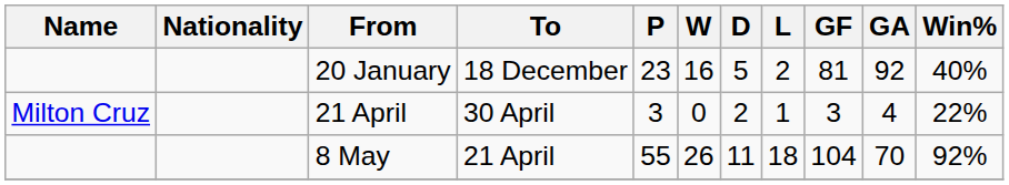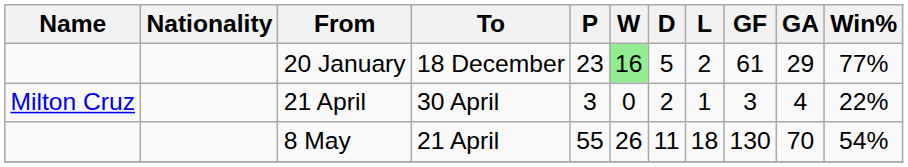 <table class="wikitable sortable">
 <tr>
 <th>Name</th>
 <th>Nationality</th>
 <th>From</th>
 <th class="unsortable">To</th>
 <th>P</th>
 <th>W</th>
 <th>D</th>
 <th>L</th>
 <th>GF</th>
 <th>GA</th>
 <th>Win%</th>
 </tr>
 <tr>
 <td align=left></td>
 <td></td>
 <td align=left>20 January</td>
 <td align=left>18 December</td>
 <td align=center>23</td>
-<td align=center>16</td>
+<td align=center style="background: lightgreen;">16</td>
 <td align=center>5</td>
 <td align=center>2</td>
-<td align=center>81</td>
-<td align=center>92</td>
-<td align=center>40%</td>
+<td align=center>61</td>
+<td align=center>29</td>
+<td align=center>77%</td>
 </tr>
 <tr>
 <td align=left><a href='#'>Milton Cruz</a></td>
 <td></td>
 <td align=left>21 April</td>
 <td align=left>30 April</td>
 <td align=center>3</td>
 <td align=center>0</td>
 <td align=center>2</td>
 <td align=center>1</td>
 <td align=center>3</td>
 <td align=center>4</td>
 <td align=center>22%</td>
 </tr>
 <tr>
 <td align=left></td>
 <td></td>
 <td align=left>8 May</td>
 <td align=left>21 April</td>
 <td align=center>55</td>
 <td align=center>26</td>
 <td align=center>11</td>
 <td align=center>18</td>
-<td align=center>104</td>
+<td align=center>130</td>
 <td align=center>70</td>
-<td align=center>92%</td>
+<td align=center>54%</td>
 </tr>
 <tr>
 </tr>
 </table>
